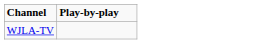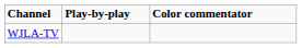 <table class="wikitable">
 <tr>
 <td style="width:70px;"><strong>Channel</strong></td>
 <td style="width:110px;"><strong>Play-by-play</strong></td>
+<td style="width:190px;"><strong>Color commentator</strong></td>
 </tr>
 <tr>
 <td><a href='#'>WJLA-TV</a></td>
 <td></td>
+<td></td>
 </tr>
 </table>
